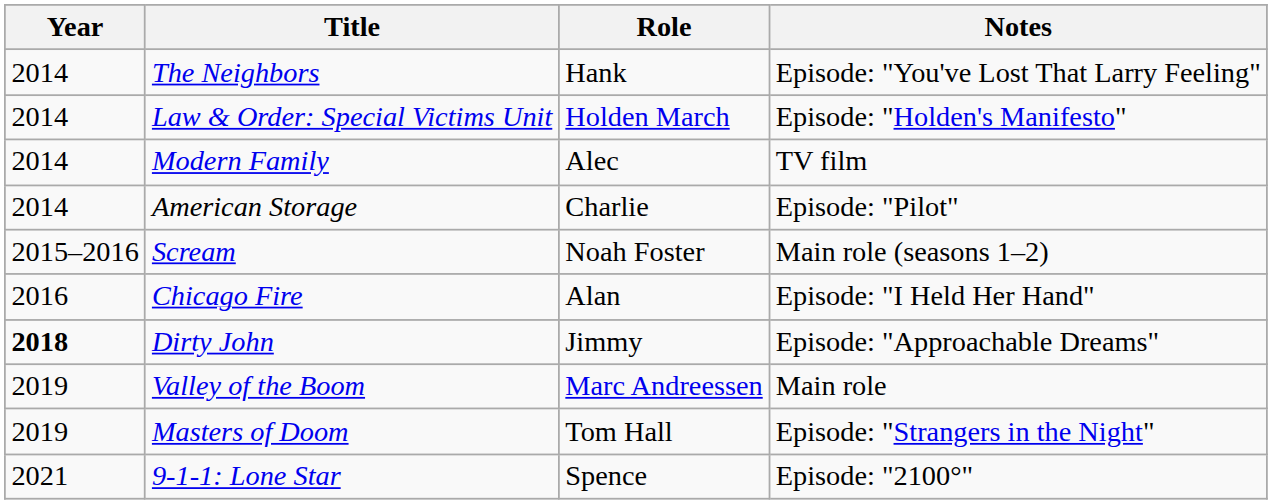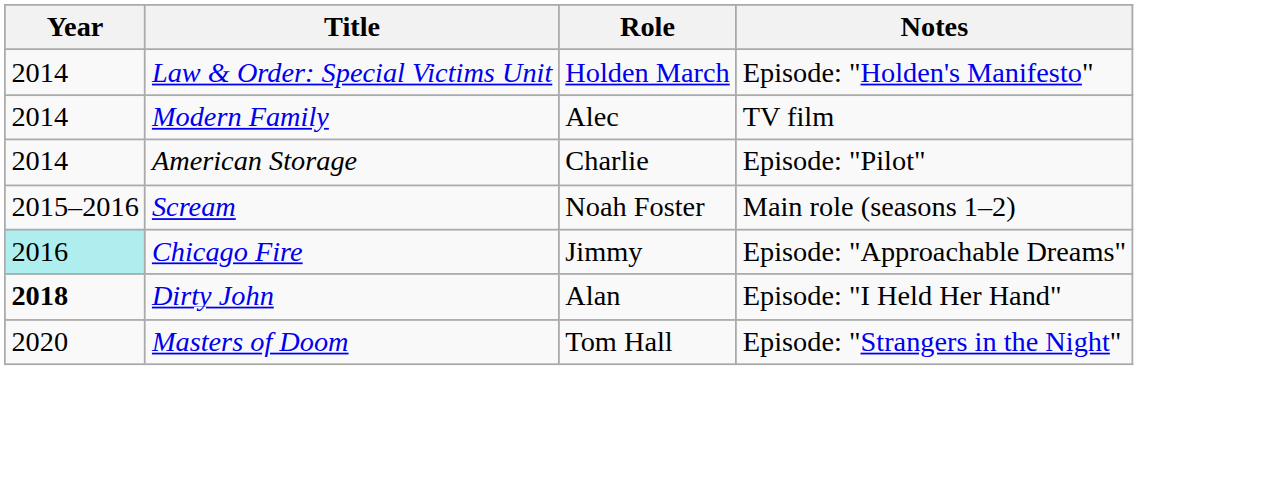 <table class="wikitable sortable">
 <tr>
 <th>Year</th>
 <th>Title</th>
 <th>Role</th>
 <th class="unsortable">Notes</th>
-</tr>
-<tr>
-<td>2014</td>
-<td data-sort-value="Neighbors, The"><em><a href='#'>The Neighbors</a></em></td>
-<td>Hank</td>
-<td>Episode: "You've Lost That Larry Feeling"</td>
 </tr>
 <tr>
 <td>2014</td>
 <td><em><a href='#'>Law & Order: Special Victims Unit</a></em></td>
 <td><a href='#'>Holden March</a></td>
 <td>Episode: "<a href='#'>Holden's Manifesto</a>"</td>
 </tr>
 <tr>
 <td>2014</td>
 <td><em><a href='#'>Modern Family</a></em></td>
 <td>Alec</td>
 <td>TV film</td>
 </tr>
 <tr>
 <td>2014</td>
 <td><em>American Storage</em></td>
 <td>Charlie</td>
 <td>Episode: "Pilot"</td>
 </tr>
 <tr>
 <td>2015–2016</td>
 <td><em><a href='#'>Scream</a></em></td>
 <td>Noah Foster</td>
 <td>Main role (seasons 1–2)</td>
 </tr>
 <tr>
-<td>2016</td>
+<td style="background: paleturquoise;">2016</td>
 <td><em><a href='#'>Chicago Fire</a></em></td>
+<td>Jimmy</td>
+<td>Episode: "Approachable Dreams"</td>
+</tr>
+<tr>
+<td><strong>2018</strong></td>
+<td><em><a href='#'>Dirty John</a></em></td>
 <td>Alan</td>
 <td>Episode: "I Held Her Hand"</td>
 </tr>
 <tr>
-<td><strong>2018</strong></td>
-<td><em><a href='#'>Dirty John</a></em></td>
-<td>Jimmy</td>
-<td>Episode: "Approachable Dreams"</td>
-</tr>
-<tr>
-<td>2019</td>
-<td><em><a href='#'>Valley of the Boom</a></em></td>
-<td><a href='#'>Marc Andreessen</a></td>
-<td>Main role</td>
-</tr>
-<tr>
-<td>2019</td>
+<td>2020</td>
 <td><em><a href='#'>Masters of Doom</a></em></td>
 <td>Tom Hall</td>
 <td>Episode: "<a href='#'>Strangers in the Night</a>"</td>
 </tr>
-<tr>
-<td>2021</td>
-<td><em><a href='#'>9-1-1: Lone Star</a></em></td>
-<td>Spence</td>
-<td>Episode: "2100°"</td>
-</tr>
 </table>
